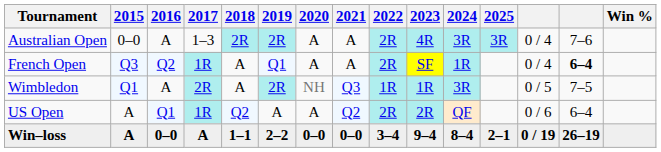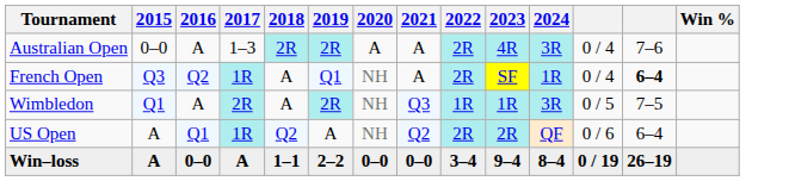 <table class=wikitable style=text-align:center>
 <tr>
 <th>Tournament</th>
 <th><a href='#'>2015</a></th>
 <th><a href='#'>2016</a></th>
 <th><a href='#'>2017</a></th>
 <th><a href='#'>2018</a></th>
 <th><a href='#'>2019</a></th>
 <th><a href='#'>2020</a></th>
 <th><a href='#'>2021</a></th>
 <th><a href='#'>2022</a></th>
 <th><a href='#'>2023</a></th>
 <th><a href='#'>2024</a></th>
-<th><a href='#'>2025</a></th>
 <th></th>
 <th></th>
 <th>Win %</th>
 </tr>
 <tr>
 <td style="text-align:left"><a href='#'>Australian Open</a></td>
 <td>0–0</td>
 <td>A</td>
 <td>1–3</td>
 <td style="background:#afeeee"><a href='#'>2R</a></td>
 <td style="background:#afeeee"><a href='#'>2R</a></td>
 <td>A</td>
 <td>A</td>
 <td style="background:#afeeee"><a href='#'>2R</a></td>
 <td bgcolor="afeeee"><a href='#'>4R</a></td>
 <td bgcolor="afeeee"><a href='#'>3R</a></td>
-<td bgcolor="afeeee"><a href='#'>3R</a></td>
 <td>0 / 4</td>
 <td>7–6</td>
 <td></td>
 </tr>
 <tr>
 <td style="text-align:left"><a href='#'>French Open</a></td>
 <td style="background:#f0f8ff"><a href='#'>Q3</a></td>
 <td style=background:#f0f8ff><a href='#'>Q2</a></td>
 <td style="background:#afeeee"><a href='#'>1R</a></td>
 <td>A</td>
 <td style="background:#f0f8ff"><a href='#'>Q1</a></td>
-<td>A</td>
+<td style="color:#767676">NH</td>
 <td>A</td>
 <td style="background:#afeeee"><a href='#'>2R</a></td>
 <td style="background:yellow"><a href='#'>SF</a></td>
 <td style=background:#afeeee><a href='#'>1R</a></td>
-<td></td>
 <td>0 / 4</td>
 <td><strong>6–4</strong></td>
 <td></td>
 </tr>
 <tr>
 <td align="left"><a href='#'>Wimbledon</a></td>
 <td bgcolor="f0f8ff"><a href='#'>Q1</a></td>
 <td>A</td>
 <td bgcolor="afeeee"><a href='#'>2R</a></td>
 <td>A</td>
 <td bgcolor="afeeee"><a href='#'>2R</a></td>
 <td style="color:#767676">NH</td>
 <td bgcolor="f0f8ff"><a href='#'>Q3</a></td>
 <td bgcolor=afeeee><a href='#'>1R</a></td>
 <td bgcolor="afeeee"><a href='#'>1R</a></td>
 <td bgcolor=afeeee><a href='#'>3R</a></td>
-<td></td>
 <td>0 / 5</td>
 <td>7–5</td>
 <td></td>
 </tr>
 <tr>
 <td style="text-align:left"><a href='#'>US Open</a></td>
 <td>A</td>
 <td style="background:#f0f8ff"><a href='#'>Q1</a></td>
 <td style="background:#afeeee"><a href='#'>1R</a></td>
 <td style="background:#f0f8ff"><a href='#'>Q2</a></td>
 <td>A</td>
-<td>A</td>
+<td style="color:#767676">NH</td>
 <td style="background:#f0f8ff"><a href='#'>Q2</a></td>
 <td bgcolor="afeeee"><a href='#'>2R</a></td>
 <td bgcolor=afeeee><a href='#'>2R</a></td>
 <td bgcolor=ffebcd><a href='#'>QF</a></td>
-<td></td>
 <td>0 / 6</td>
 <td>6–4</td>
 <td></td>
 </tr>
 <tr style="background:#efefef;font-weight:bold">
 <td align="left">Win–loss</td>
 <td>A</td>
 <td>0–0</td>
 <td>A</td>
 <td>1–1</td>
 <td>2–2</td>
 <td>0–0</td>
 <td>0–0</td>
 <td>3–4</td>
 <td>9–4</td>
 <td>8–4</td>
-<td>2–1</td>
 <td>0 / 19</td>
 <td>26–19</td>
 <td></td>
 </tr>
 </table>
